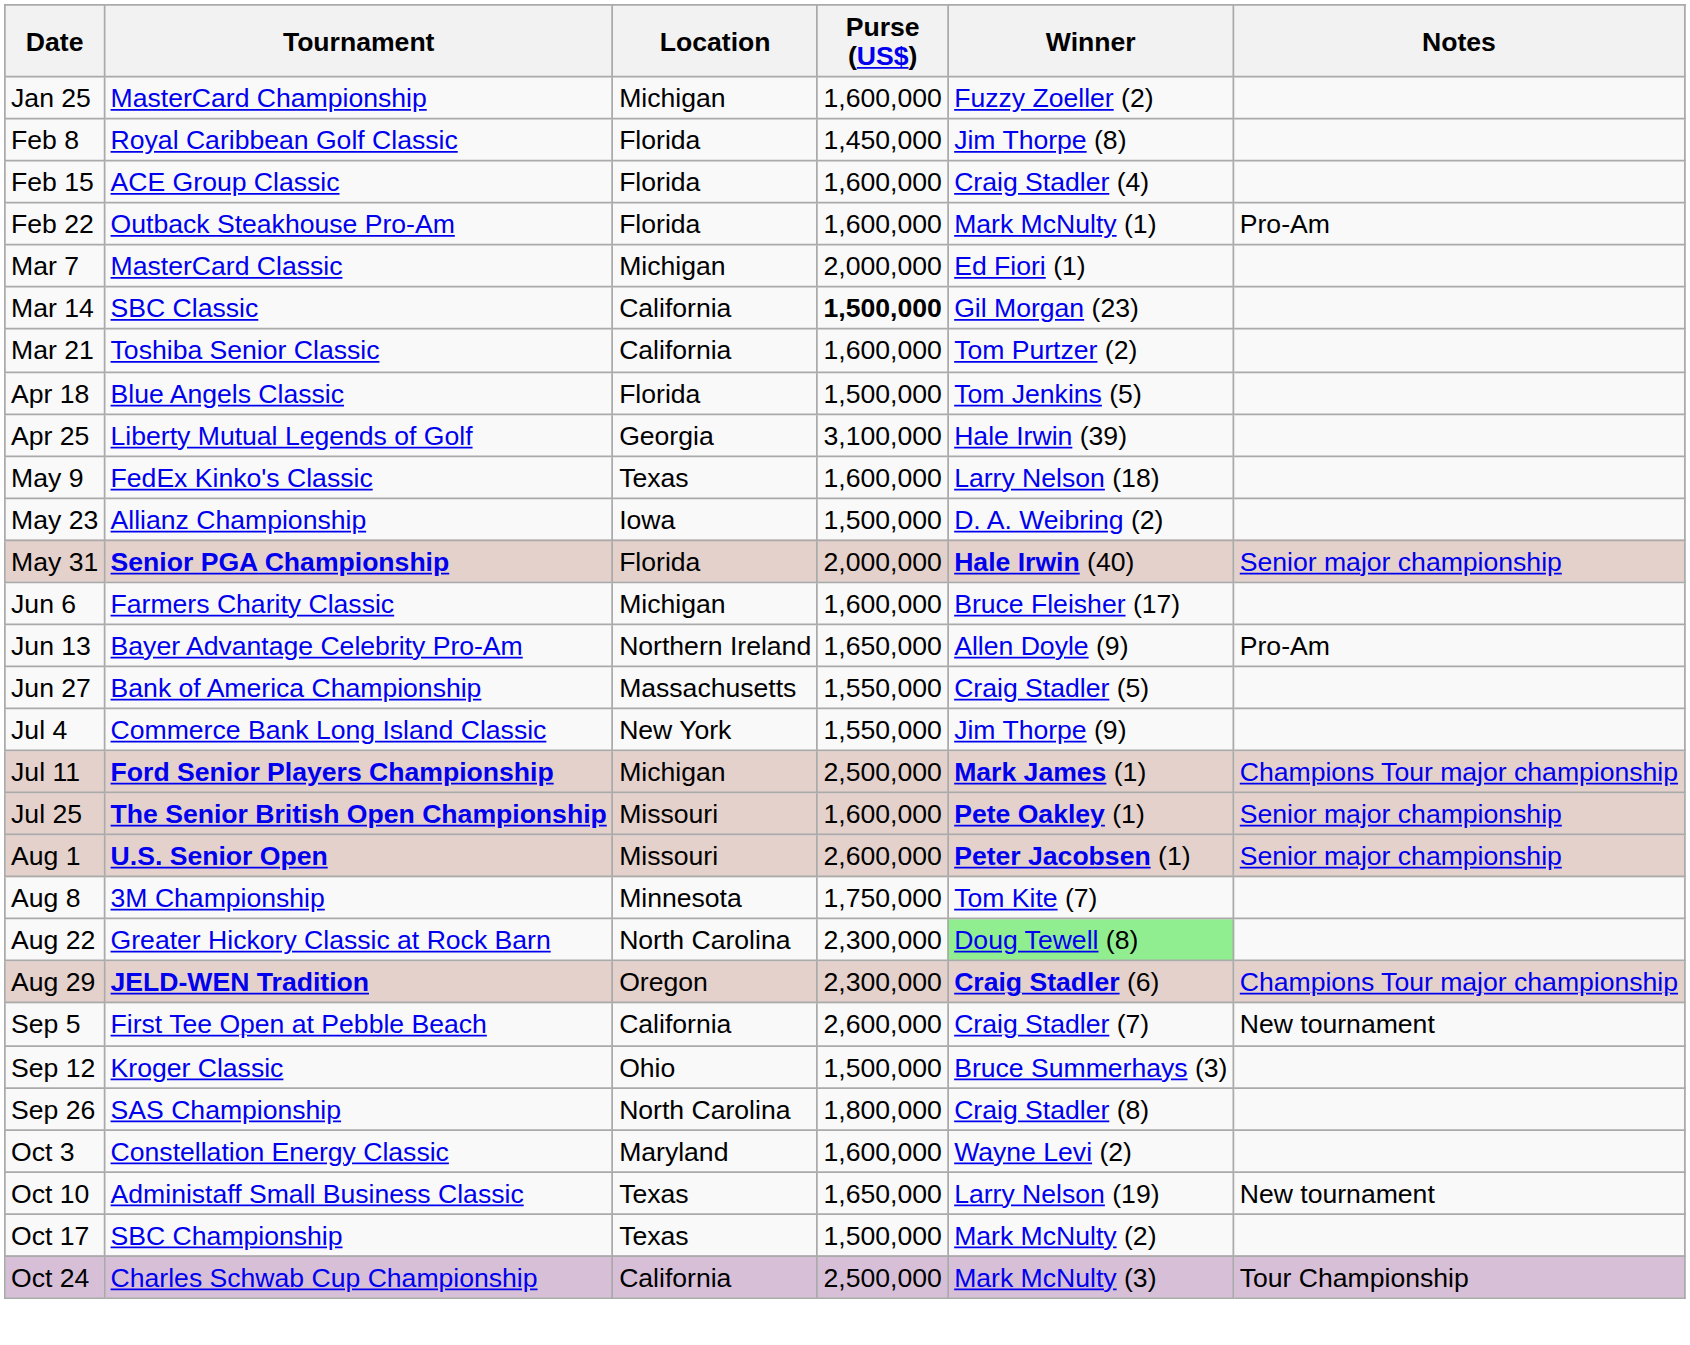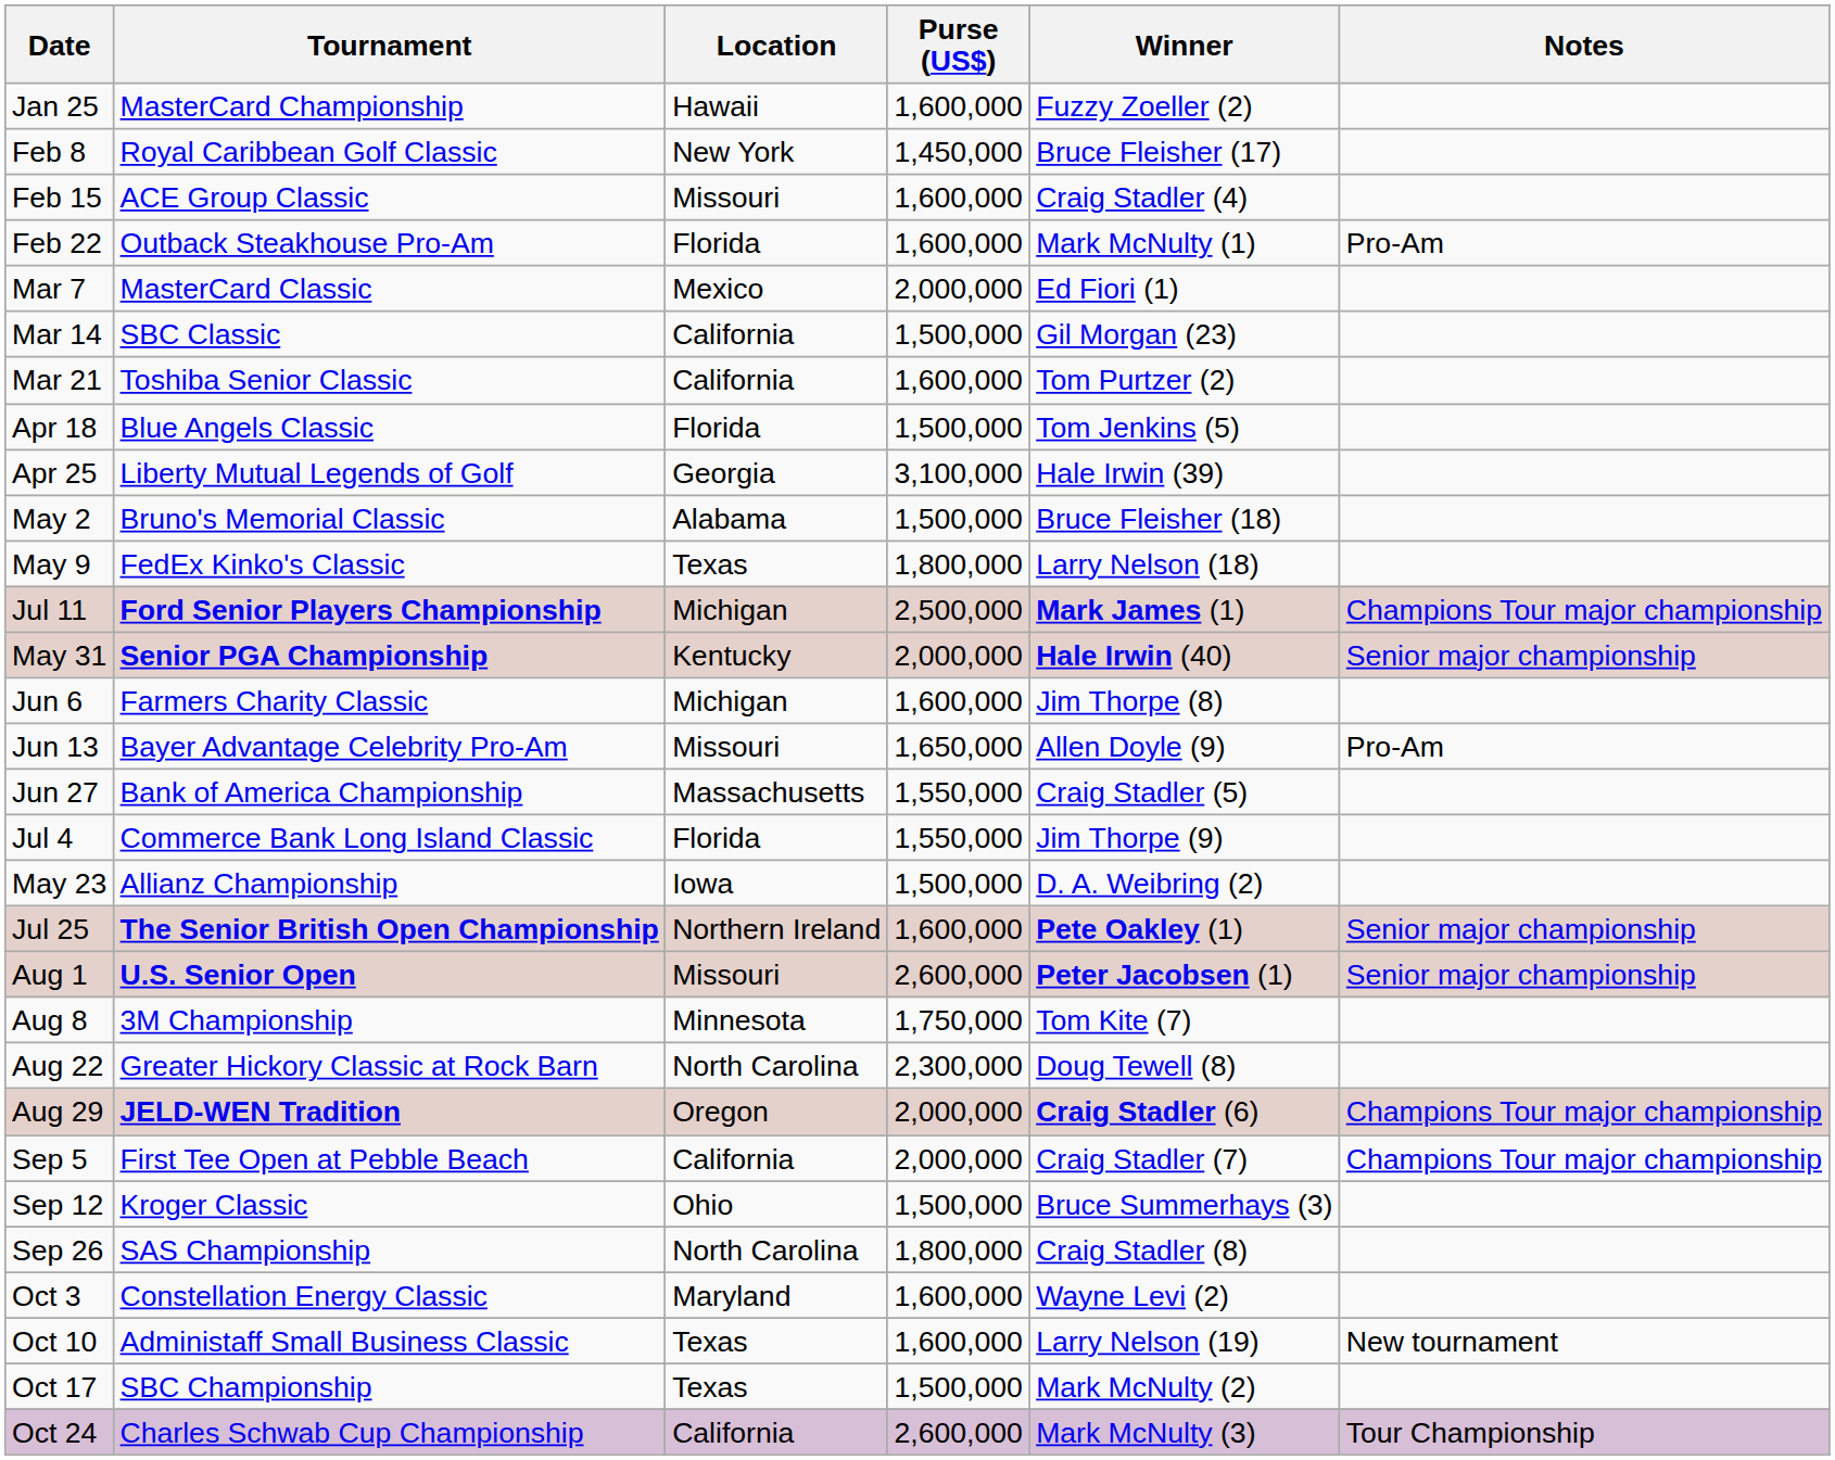 <table class="wikitable" style="font-size:95%">
 <tr>
 <th>Date</th>
 <th>Tournament</th>
 <th>Location</th>
 <th>Purse<br>(<a href='#'>US$</a>)</th>
 <th>Winner</th>
 <th>Notes</th>
 </tr>
 <tr>
 <td>Jan 25</td>
 <td><a href='#'>MasterCard Championship</a></td>
-<td>Michigan</td>
+<td>Hawaii</td>
 <td align=right>1,600,000</td>
 <td> <a href='#'>Fuzzy Zoeller</a> (2)</td>
 <td></td>
 </tr>
 <tr>
 <td>Feb 8</td>
 <td><a href='#'>Royal Caribbean Golf Classic</a></td>
-<td>Florida</td>
+<td>New York</td>
 <td align=right>1,450,000</td>
-<td> <a href='#'>Jim Thorpe</a> (8)</td>
+<td> <a href='#'>Bruce Fleisher</a> (17)</td>
 <td></td>
 </tr>
 <tr>
 <td>Feb 15</td>
 <td><a href='#'>ACE Group Classic</a></td>
-<td>Florida</td>
+<td>Missouri</td>
 <td align=right>1,600,000</td>
 <td> <a href='#'>Craig Stadler</a> (4)</td>
 <td></td>
 </tr>
 <tr>
 <td>Feb 22</td>
 <td><a href='#'>Outback Steakhouse Pro-Am</a></td>
 <td>Florida</td>
 <td align=right>1,600,000</td>
 <td> <a href='#'>Mark McNulty</a> (1)</td>
 <td>Pro-Am</td>
 </tr>
 <tr>
 <td>Mar 7</td>
 <td><a href='#'>MasterCard Classic</a></td>
-<td>Michigan</td>
+<td>Mexico</td>
 <td align=right>2,000,000</td>
 <td> <a href='#'>Ed Fiori</a> (1)</td>
 <td></td>
 </tr>
 <tr>
 <td>Mar 14</td>
 <td><a href='#'>SBC Classic</a></td>
 <td>California</td>
-<td align=right><strong>1,500,000</strong></td>
+<td align=right>1,500,000</td>
 <td> <a href='#'>Gil Morgan</a> (23)</td>
 <td></td>
 </tr>
 <tr>
 <td>Mar 21</td>
 <td><a href='#'>Toshiba Senior Classic</a></td>
 <td>California</td>
 <td align=right>1,600,000</td>
 <td> <a href='#'>Tom Purtzer</a> (2)</td>
 <td></td>
 </tr>
 <tr>
 <td>Apr 18</td>
 <td><a href='#'>Blue Angels Classic</a></td>
 <td>Florida</td>
 <td align=right>1,500,000</td>
 <td> <a href='#'>Tom Jenkins</a> (5)</td>
 <td></td>
 </tr>
 <tr>
 <td>Apr 25</td>
 <td><a href='#'>Liberty Mutual Legends of Golf</a></td>
 <td>Georgia</td>
 <td align=right>3,100,000</td>
 <td> <a href='#'>Hale Irwin</a> (39)</td>
 <td></td>
 </tr>
 <tr>
+<td>May 2</td>
+<td><a href='#'>Bruno's Memorial Classic</a></td>
+<td>Alabama</td>
+<td align=right>1,500,000</td>
+<td> <a href='#'>Bruce Fleisher</a> (18)</td>
+<td></td>
+</tr>
+<tr>
 <td>May 9</td>
 <td><a href='#'>FedEx Kinko's Classic</a></td>
 <td>Texas</td>
-<td align=right>1,600,000</td>
+<td align=right>1,800,000</td>
 <td> <a href='#'>Larry Nelson</a> (18)</td>
 <td></td>
 </tr>
-<tr>
-<td>May 23</td>
-<td><a href='#'>Allianz Championship</a></td>
-<td>Iowa</td>
-<td align=right>1,500,000</td>
-<td> <a href='#'>D. A. Weibring</a> (2)</td>
-<td></td>
+<tr style="background:#e5d1cb;">
+<td>Jul 11</td>
+<td><strong><a href='#'>Ford Senior Players Championship</a></strong></td>
+<td>Michigan</td>
+<td align=right>2,500,000</td>
+<td> <strong><a href='#'>Mark James</a></strong> (1)</td>
+<td><a href='#'>Champions Tour major championship</a></td>
 </tr>
 <tr style="background:#e5d1cb;">
 <td>May 31</td>
 <td><strong><a href='#'>Senior PGA Championship</a></strong></td>
-<td>Florida</td>
+<td>Kentucky</td>
 <td align=right>2,000,000</td>
 <td> <strong><a href='#'>Hale Irwin</a></strong> (40)</td>
 <td><a href='#'>Senior major championship</a></td>
 </tr>
 <tr>
 <td>Jun 6</td>
 <td><a href='#'>Farmers Charity Classic</a></td>
 <td>Michigan</td>
 <td align=right>1,600,000</td>
-<td> <a href='#'>Bruce Fleisher</a> (17)</td>
+<td> <a href='#'>Jim Thorpe</a> (8)</td>
 <td></td>
 </tr>
 <tr>
 <td>Jun 13</td>
 <td><a href='#'>Bayer Advantage Celebrity Pro-Am</a></td>
-<td>Northern Ireland</td>
+<td>Missouri</td>
 <td align=right>1,650,000</td>
 <td> <a href='#'>Allen Doyle</a> (9)</td>
 <td>Pro-Am</td>
 </tr>
 <tr>
 <td>Jun 27</td>
 <td><a href='#'>Bank of America Championship</a></td>
 <td>Massachusetts</td>
 <td align=right>1,550,000</td>
 <td> <a href='#'>Craig Stadler</a> (5)</td>
 <td></td>
 </tr>
 <tr>
 <td>Jul 4</td>
 <td><a href='#'>Commerce Bank Long Island Classic</a></td>
-<td>New York</td>
+<td>Florida</td>
 <td align=right>1,550,000</td>
 <td> <a href='#'>Jim Thorpe</a> (9)</td>
 <td></td>
 </tr>
-<tr style="background:#e5d1cb;">
-<td>Jul 11</td>
-<td><strong><a href='#'>Ford Senior Players Championship</a></strong></td>
-<td>Michigan</td>
-<td align=right>2,500,000</td>
-<td> <strong><a href='#'>Mark James</a></strong> (1)</td>
-<td><a href='#'>Champions Tour major championship</a></td>
+<tr>
+<td>May 23</td>
+<td><a href='#'>Allianz Championship</a></td>
+<td>Iowa</td>
+<td align=right>1,500,000</td>
+<td> <a href='#'>D. A. Weibring</a> (2)</td>
+<td></td>
 </tr>
 <tr style="background:#e5d1cb;">
 <td>Jul 25</td>
 <td><strong><a href='#'>The Senior British Open Championship</a></strong></td>
-<td>Missouri</td>
+<td>Northern Ireland</td>
 <td align=right>1,600,000</td>
 <td> <strong><a href='#'>Pete Oakley</a></strong> (1)</td>
 <td><a href='#'>Senior major championship</a></td>
 </tr>
 <tr style="background:#e5d1cb;">
 <td>Aug 1</td>
 <td><strong><a href='#'>U.S. Senior Open</a></strong></td>
 <td>Missouri</td>
 <td align=right>2,600,000</td>
 <td> <strong><a href='#'>Peter Jacobsen</a></strong> (1)</td>
 <td><a href='#'>Senior major championship</a></td>
 </tr>
 <tr>
 <td>Aug 8</td>
 <td><a href='#'>3M Championship</a></td>
 <td>Minnesota</td>
 <td align=right>1,750,000</td>
 <td> <a href='#'>Tom Kite</a> (7)</td>
 <td></td>
 </tr>
 <tr>
 <td>Aug 22</td>
 <td><a href='#'>Greater Hickory Classic at Rock Barn</a></td>
 <td>North Carolina</td>
 <td align=right>2,300,000</td>
-<td style="background: lightgreen;"> <a href='#'>Doug Tewell</a> (8)</td>
+<td> <a href='#'>Doug Tewell</a> (8)</td>
 <td></td>
 </tr>
 <tr style="background:#e5d1cb;">
 <td>Aug 29</td>
 <td><strong><a href='#'>JELD-WEN Tradition</a></strong></td>
 <td>Oregon</td>
-<td align=right>2,300,000</td>
+<td align=right>2,000,000</td>
 <td> <strong><a href='#'>Craig Stadler</a></strong> (6)</td>
 <td><a href='#'>Champions Tour major championship</a></td>
 </tr>
 <tr>
 <td>Sep 5</td>
 <td><a href='#'>First Tee Open at Pebble Beach</a></td>
 <td>California</td>
-<td align=right>2,600,000</td>
+<td align=right>2,000,000</td>
 <td> <a href='#'>Craig Stadler</a> (7)</td>
-<td>New tournament</td>
+<td><a href='#'>Champions Tour major championship</a></td>
 </tr>
 <tr>
 <td>Sep 12</td>
 <td><a href='#'>Kroger Classic</a></td>
 <td>Ohio</td>
 <td align=right>1,500,000</td>
 <td> <a href='#'>Bruce Summerhays</a> (3)</td>
 <td></td>
 </tr>
 <tr>
 <td>Sep 26</td>
 <td><a href='#'>SAS Championship</a></td>
 <td>North Carolina</td>
 <td align=right>1,800,000</td>
 <td> <a href='#'>Craig Stadler</a> (8)</td>
 <td></td>
 </tr>
 <tr>
 <td>Oct 3</td>
 <td><a href='#'>Constellation Energy Classic</a></td>
 <td>Maryland</td>
 <td align=right>1,600,000</td>
 <td> <a href='#'>Wayne Levi</a> (2)</td>
 <td></td>
 </tr>
 <tr>
 <td>Oct 10</td>
 <td><a href='#'>Administaff Small Business Classic</a></td>
 <td>Texas</td>
-<td align=right>1,650,000</td>
+<td align=right>1,600,000</td>
 <td> <a href='#'>Larry Nelson</a> (19)</td>
 <td>New tournament</td>
 </tr>
 <tr>
 <td>Oct 17</td>
 <td><a href='#'>SBC Championship</a></td>
 <td>Texas</td>
 <td align=right>1,500,000</td>
 <td> <a href='#'>Mark McNulty</a> (2)</td>
 <td></td>
 </tr>
 <tr style="background:thistle;">
 <td>Oct 24</td>
 <td><a href='#'>Charles Schwab Cup Championship</a></td>
 <td>California</td>
-<td align=right>2,500,000</td>
+<td align=right>2,600,000</td>
 <td> <a href='#'>Mark McNulty</a> (3)</td>
 <td>Tour Championship</td>
 </tr>
 </table>
